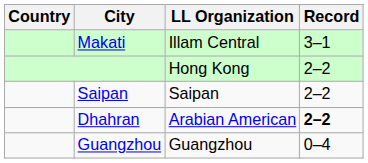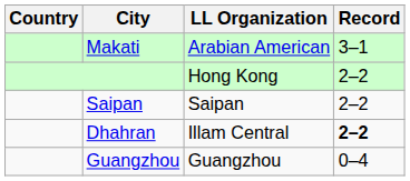 <table class="wikitable">
 <tr>
 <th>Country</th>
 <th>City</th>
 <th>LL Organization</th>
 <th>Record</th>
 </tr>
 <tr bgcolor=ccffcc>
 <td><strong></strong></td>
 <td><a href='#'>Makati</a></td>
-<td>Illam Central</td>
+<td><a href='#'>Arabian American</a></td>
 <td>3–1</td>
 </tr>
 <tr bgcolor=ccffcc>
 <td colspan="2"><strong></strong></td>
 <td>Hong Kong</td>
 <td>2–2</td>
 </tr>
 <tr>
 <td><strong></strong></td>
 <td><a href='#'>Saipan</a></td>
 <td>Saipan</td>
 <td>2–2</td>
 </tr>
 <tr>
 <td><strong></strong></td>
 <td><a href='#'>Dhahran</a></td>
-<td><a href='#'>Arabian American</a></td>
+<td>Illam Central</td>
 <td><strong>2–2</strong></td>
 </tr>
 <tr>
 <td><strong></strong></td>
 <td><a href='#'>Guangzhou</a></td>
 <td>Guangzhou</td>
 <td>0–4</td>
 </tr>
 </table>
